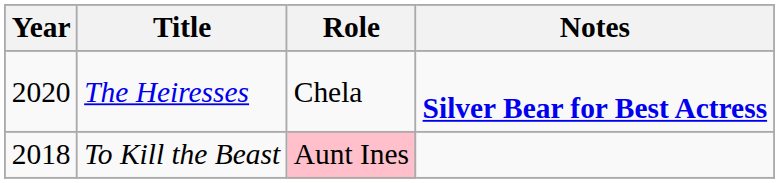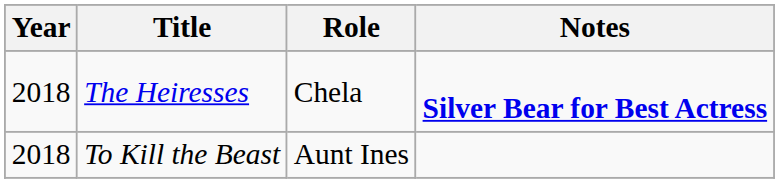 <table class="wikitable sortable">
 <tr>
 <th>Year</th>
 <th>Title</th>
 <th>Role</th>
 <th class="unsortable">Notes</th>
 </tr>
 <tr>
-<td>2020</td>
+<td>2018</td>
 <td><em><a href='#'>The Heiresses</a></em></td>
 <td>Chela</td>
 <td><strong><br><a href='#'>Silver Bear for Best Actress</a></strong></td>
 </tr>
 <tr>
 <td>2018</td>
 <td><em>To Kill the Beast</em></td>
-<td style="background: pink;">Aunt Ines</td>
+<td>Aunt Ines</td>
 <td></td>
 </tr>
 </table>
